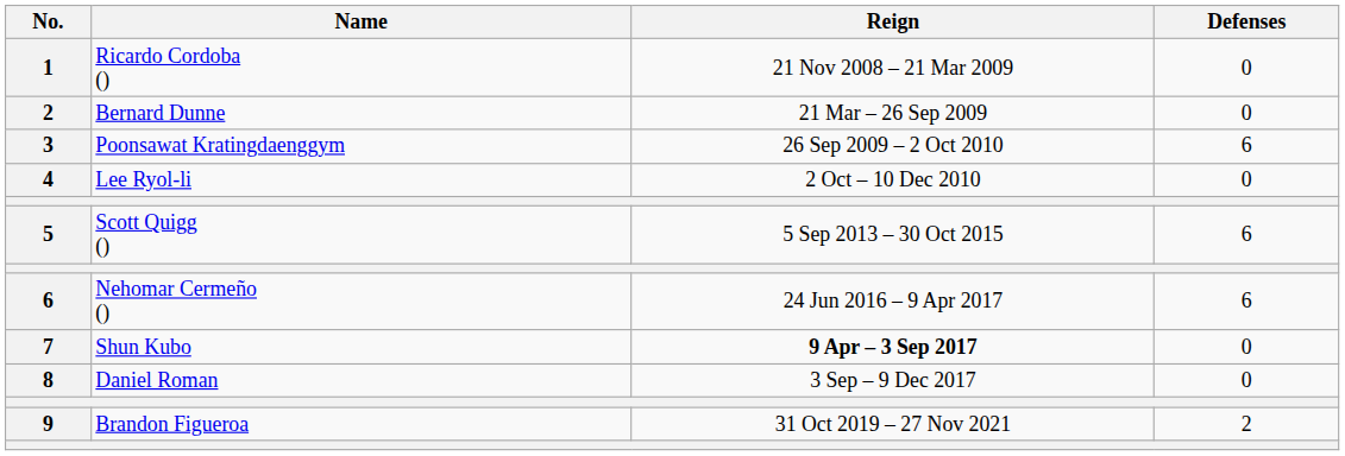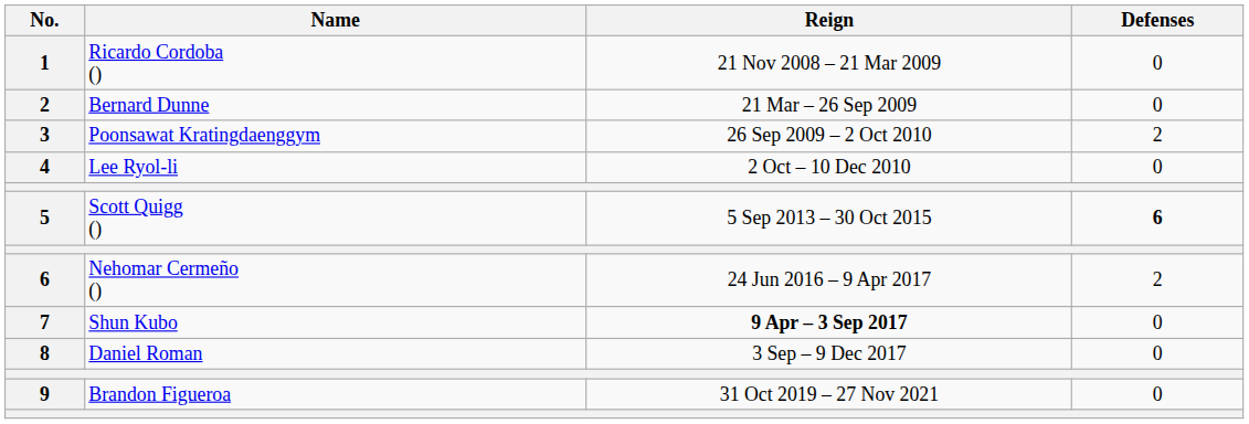 <table class="wikitable sortable" style="width:80%">
 <tr>
 <th>No.</th>
 <th>Name</th>
 <th>Reign</th>
 <th>Defenses</th>
 </tr>
 <tr align=center>
 <th>1</th>
 <td align=left><a href='#'>Ricardo Cordoba</a><br>()</td>
 <td>21 Nov 2008 – 21 Mar 2009</td>
 <td>0</td>
 </tr>
 <tr align=center>
 <th>2</th>
 <td align=left><a href='#'>Bernard Dunne</a></td>
 <td>21 Mar – 26 Sep 2009</td>
 <td>0</td>
 </tr>
 <tr align=center>
 <th>3</th>
 <td align=left><a href='#'>Poonsawat Kratingdaenggym</a></td>
 <td>26 Sep 2009 – 2 Oct 2010</td>
-<td>6</td>
+<td>2</td>
 </tr>
 <tr align=center>
 <th>4</th>
 <td align=left><a href='#'>Lee Ryol-li</a></td>
 <td>2 Oct – 10 Dec 2010</td>
 <td>0</td>
 </tr>
 <tr align=center>
 <th colspan=4></th>
 </tr>
 <tr align=center>
 <th>5</th>
 <td align=left><a href='#'>Scott Quigg</a><br>()</td>
 <td>5 Sep 2013 – 30 Oct 2015</td>
-<td>6</td>
+<td><strong>6</strong></td>
 </tr>
 <tr align=center>
 <th colspan=4></th>
 </tr>
 <tr align=center>
 <th>6</th>
 <td align=left><a href='#'>Nehomar Cermeño</a><br>()</td>
 <td>24 Jun 2016 – 9 Apr 2017</td>
-<td>6</td>
+<td>2</td>
 </tr>
 <tr align=center>
 <th>7</th>
 <td align=left><a href='#'>Shun Kubo</a></td>
 <td><strong>9 Apr – 3 Sep 2017</strong></td>
 <td>0</td>
 </tr>
 <tr align=center>
 <th>8</th>
 <td align=left><a href='#'>Daniel Roman</a></td>
 <td>3 Sep – 9 Dec 2017</td>
 <td>0</td>
 </tr>
 <tr align=center>
 <th colspan=4></th>
 </tr>
 <tr align=center>
 <th>9</th>
 <td align=left><a href='#'>Brandon Figueroa</a><br></td>
 <td>31 Oct 2019 – 27 Nov 2021</td>
-<td>2</td>
+<td>0</td>
 </tr>
 <tr align=center>
 <th colspan=4></th>
 </tr>
 </table>
